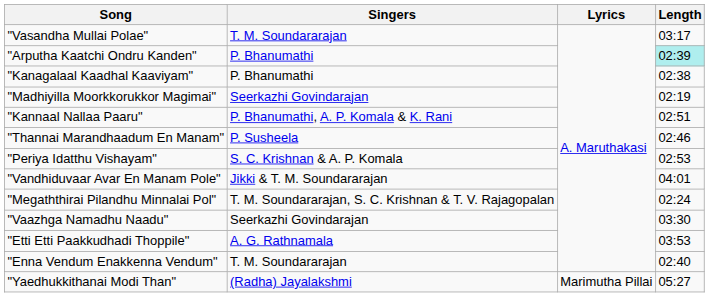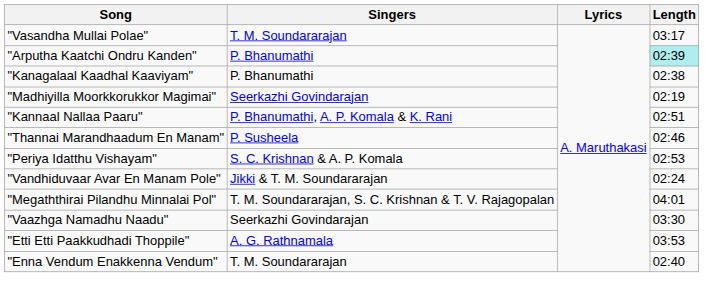 <table class="wikitable">
 <tr>
 <th>Song</th>
 <th>Singers</th>
 <th>Lyrics</th>
 <th>Length</th>
 </tr>
 <tr>
 <td>"Vasandha Mullai Polae"</td>
 <td><a href='#'>T. M. Soundararajan</a></td>
 <td rowspan=12><a href='#'>A. Maruthakasi</a></td>
 <td>03:17</td>
 </tr>
 <tr>
 <td>"Arputha Kaatchi Ondru Kanden"</td>
 <td><a href='#'>P. Bhanumathi</a></td>
 <td style="background: paleturquoise;">02:39</td>
 </tr>
 <tr>
 <td>"Kanagalaal Kaadhal Kaaviyam"</td>
 <td>P. Bhanumathi</td>
 <td>02:38</td>
 </tr>
 <tr>
 <td>"Madhiyilla Moorkkorukkor Magimai"</td>
 <td><a href='#'>Seerkazhi Govindarajan</a></td>
 <td>02:19</td>
 </tr>
 <tr>
 <td>"Kannaal Nallaa Paaru"</td>
 <td><a href='#'>P. Bhanumathi</a>, <a href='#'>A. P. Komala</a> & <a href='#'>K. Rani</a></td>
 <td>02:51</td>
 </tr>
 <tr>
 <td>"Thannai Marandhaadum En Manam"</td>
 <td><a href='#'>P. Susheela</a></td>
 <td>02:46</td>
 </tr>
 <tr>
 <td>"Periya Idatthu Vishayam"</td>
 <td><a href='#'>S. C. Krishnan</a> & A. P. Komala</td>
 <td>02:53</td>
 </tr>
 <tr>
 <td>"Vandhiduvaar Avar En Manam Pole"</td>
 <td><a href='#'>Jikki</a> & T. M. Soundararajan</td>
-<td>04:01</td>
+<td>02:24</td>
 </tr>
 <tr>
 <td>"Megaththirai Pilandhu Minnalai Pol"</td>
 <td>T. M. Soundararajan, S. C. Krishnan & T. V. Rajagopalan</td>
-<td>02:24</td>
+<td>04:01</td>
 </tr>
 <tr>
 <td>"Vaazhga Namadhu Naadu"</td>
 <td>Seerkazhi Govindarajan</td>
 <td>03:30</td>
 </tr>
 <tr>
 <td>"Etti Etti Paakkudhadi Thoppile"</td>
 <td><a href='#'>A. G. Rathnamala</a></td>
 <td>03:53</td>
 </tr>
 <tr>
 <td>"Enna Vendum Enakkenna Vendum"</td>
 <td>T. M. Soundararajan</td>
 <td>02:40</td>
 </tr>
-<tr>
-<td>"Yaedhukkithanai Modi Than"</td>
-<td><a href='#'>(Radha) Jayalakshmi</a></td>
-<td>Marimutha Pillai</td>
-<td>05:27</td>
-</tr>
 </table>
